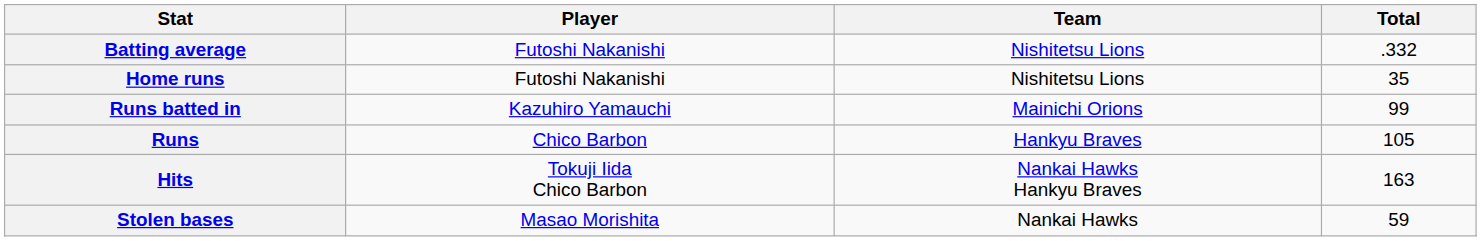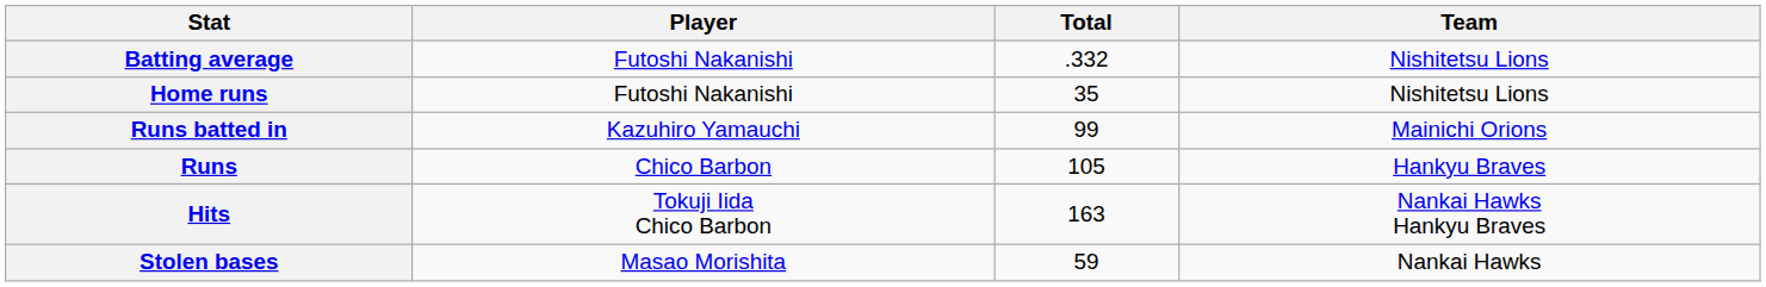 <table class="wikitable" style="text-align:center;">
 <tr>
 <th scope="col" width="7%">Stat</th>
 <th scope="col" width="10%">Player</th>
+<th scope="col" width="3%">Total</th>
 <th scope="col" width="10%">Team</th>
-<th scope="col" width="3%">Total</th>
 </tr>
 <tr>
 <th scope="row" style="text-align:center;"><a href='#'>Batting average</a></th>
 <td><a href='#'>Futoshi Nakanishi</a></td>
+<td>.332</td>
 <td><a href='#'>Nishitetsu Lions</a></td>
-<td>.332</td>
 </tr>
 <tr>
 <th scope="row" style="text-align:center;"><a href='#'>Home runs</a></th>
 <td>Futoshi Nakanishi</td>
+<td>35</td>
 <td>Nishitetsu Lions</td>
-<td>35</td>
 </tr>
 <tr>
 <th scope="row" style="text-align:center;"><a href='#'>Runs batted in</a></th>
 <td><a href='#'>Kazuhiro Yamauchi</a></td>
+<td>99</td>
 <td><a href='#'>Mainichi Orions</a></td>
-<td>99</td>
 </tr>
 <tr>
 <th scope="row" style="text-align:center;"><a href='#'>Runs</a></th>
 <td><a href='#'>Chico Barbon</a></td>
+<td>105</td>
 <td><a href='#'>Hankyu Braves</a></td>
-<td>105</td>
 </tr>
 <tr>
 <th scope="row" style="text-align:center;"><a href='#'>Hits</a></th>
 <td><a href='#'>Tokuji Iida</a><br>Chico Barbon</td>
+<td>163</td>
 <td><a href='#'>Nankai Hawks</a><br>Hankyu Braves</td>
-<td>163</td>
 </tr>
 <tr>
 <th scope="row" style="text-align:center;"><a href='#'>Stolen bases</a></th>
 <td><a href='#'>Masao Morishita</a></td>
+<td>59</td>
 <td>Nankai Hawks</td>
-<td>59</td>
 </tr>
 </table>
